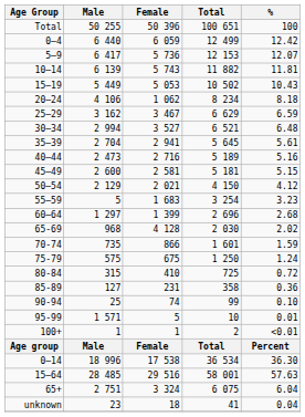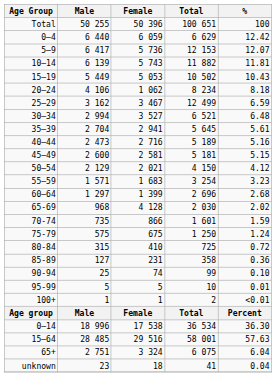 <table class="wikitable">
 <tr>
 <th width="80pt">Age Group</th>
 <th width="80pt">Male</th>
 <th width="80pt">Female</th>
 <th width="80pt">Total</th>
 <th width="80pt">%</th>
 </tr>
 <tr>
 <td align="right">Total</td>
 <td align="right">50 255</td>
 <td align="right">50 396</td>
 <td align="right">100 651</td>
 <td align="right">100</td>
 </tr>
 <tr>
 <td align="right">0–4</td>
 <td align="right">6 440</td>
 <td align="right">6 059</td>
-<td align="right">12 499</td>
+<td align="right">6 629</td>
 <td align="right">12.42</td>
 </tr>
 <tr>
 <td align="right">5–9</td>
 <td align="right">6 417</td>
 <td align="right">5 736</td>
 <td align="right">12 153</td>
 <td align="right">12.07</td>
 </tr>
 <tr>
 <td align="right">10–14</td>
 <td align="right">6 139</td>
 <td align="right">5 743</td>
 <td align="right">11 882</td>
 <td align="right">11.81</td>
 </tr>
 <tr>
 <td align="right">15–19</td>
 <td align="right">5 449</td>
 <td align="right">5 053</td>
 <td align="right">10 502</td>
 <td align="right">10.43</td>
 </tr>
 <tr>
 <td align="right">20–24</td>
 <td align="right">4 106</td>
 <td align="right">1 062</td>
 <td align="right">8 234</td>
 <td align="right">8.18</td>
 </tr>
 <tr>
 <td align="right">25–29</td>
 <td align="right">3 162</td>
 <td align="right">3 467</td>
-<td align="right">6 629</td>
+<td align="right">12 499</td>
 <td align="right">6.59</td>
 </tr>
 <tr>
 <td align="right">30–34</td>
 <td align="right">2 994</td>
 <td align="right">3 527</td>
 <td align="right">6 521</td>
 <td align="right">6.48</td>
 </tr>
 <tr>
 <td align="right">35–39</td>
 <td align="right">2 704</td>
 <td align="right">2 941</td>
 <td align="right">5 645</td>
 <td align="right">5.61</td>
 </tr>
 <tr>
 <td align="right">40–44</td>
 <td align="right">2 473</td>
 <td align="right">2 716</td>
 <td align="right">5 189</td>
 <td align="right">5.16</td>
 </tr>
 <tr>
 <td align="right">45–49</td>
 <td align="right">2 600</td>
 <td align="right">2 581</td>
 <td align="right">5 181</td>
 <td align="right">5.15</td>
 </tr>
 <tr>
 <td align="right">50–54</td>
 <td align="right">2 129</td>
 <td align="right">2 021</td>
 <td align="right">4 150</td>
 <td align="right">4.12</td>
 </tr>
 <tr>
 <td align="right">55–59</td>
-<td align="right">5</td>
+<td align="right">1 571</td>
 <td align="right">1 683</td>
 <td align="right">3 254</td>
 <td align="right">3.23</td>
 </tr>
 <tr>
 <td align="right">60–64</td>
 <td align="right">1 297</td>
 <td align="right">1 399</td>
 <td align="right">2 696</td>
 <td align="right">2.68</td>
 </tr>
 <tr>
 <td align="right">65-69</td>
 <td align="right">968</td>
 <td align="right">4 128</td>
 <td align="right">2 030</td>
 <td align="right">2.02</td>
 </tr>
 <tr>
 <td align="right">70-74</td>
 <td align="right">735</td>
 <td align="right">866</td>
 <td align="right">1 601</td>
 <td align="right">1.59</td>
 </tr>
 <tr>
 <td align="right">75-79</td>
 <td align="right">575</td>
 <td align="right">675</td>
 <td align="right">1 250</td>
 <td align="right">1.24</td>
 </tr>
 <tr>
 <td align="right">80-84</td>
 <td align="right">315</td>
 <td align="right">410</td>
 <td align="right">725</td>
 <td align="right">0.72</td>
 </tr>
 <tr>
 <td align="right">85-89</td>
 <td align="right">127</td>
 <td align="right">231</td>
 <td align="right">358</td>
 <td align="right">0.36</td>
 </tr>
 <tr>
 <td align="right">90-94</td>
 <td align="right">25</td>
 <td align="right">74</td>
 <td align="right">99</td>
 <td align="right">0.10</td>
 </tr>
 <tr>
 <td align="right">95-99</td>
-<td align="right">1 571</td>
+<td align="right">5</td>
 <td align="right">5</td>
 <td align="right">10</td>
 <td align="right">0.01</td>
 </tr>
 <tr>
 <td align="right">100+</td>
 <td align="right">1</td>
 <td align="right">1</td>
 <td align="right">2</td>
 <td align="right"><0.01</td>
 </tr>
 <tr>
 <th width="50">Age group</th>
 <th width="80pt">Male</th>
 <th width="80">Female</th>
 <th width="80">Total</th>
 <th width="50">Percent</th>
 </tr>
 <tr>
 <td align="right">0–14</td>
 <td align="right">18 996</td>
 <td align="right">17 538</td>
 <td align="right">36 534</td>
 <td align="right">36.30</td>
 </tr>
 <tr>
 <td align="right">15–64</td>
 <td align="right">28 485</td>
 <td align="right">29 516</td>
 <td align="right">58 001</td>
 <td align="right">57.63</td>
 </tr>
 <tr>
 <td align="right">65+</td>
 <td align="right">2 751</td>
 <td align="right">3 324</td>
 <td align="right">6 075</td>
 <td align="right">6.04</td>
 </tr>
 <tr>
 <td align="right">unknown</td>
 <td align="right">23</td>
 <td align="right">18</td>
 <td align="right">41</td>
 <td align="right">0.04</td>
 </tr>
 <tr>
 </tr>
 </table>
